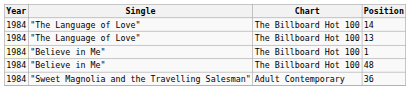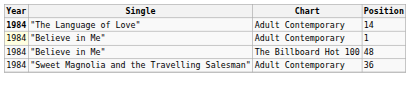 <table class="wikitable">
 <tr>
 <th>Year</th>
 <th>Single</th>
 <th>Chart</th>
 <th>Position</th>
 </tr>
 <tr>
-<td>1984</td>
+<td><strong>1984</strong></td>
 <td>"The Language of Love"</td>
-<td>The Billboard Hot 100</td>
+<td>Adult Contemporary</td>
 <td>14</td>
-</tr>
-<tr>
-<td>1984</td>
-<td>"The Language of Love"</td>
-<td>The Billboard Hot 100</td>
-<td>13</td>
 </tr>
 <tr>
 <td style="background: lightyellow;">1984</td>
 <td>"Believe in Me"</td>
-<td>The Billboard Hot 100</td>
+<td>Adult Contemporary</td>
 <td>1</td>
 </tr>
 <tr>
 <td>1984</td>
 <td>"Believe in Me"</td>
 <td>The Billboard Hot 100</td>
 <td>48</td>
 </tr>
 <tr>
 <td>1984</td>
 <td>"Sweet Magnolia and the Travelling Salesman"</td>
 <td>Adult Contemporary</td>
 <td>36</td>
 </tr>
 <tr>
 </tr>
 </table>
